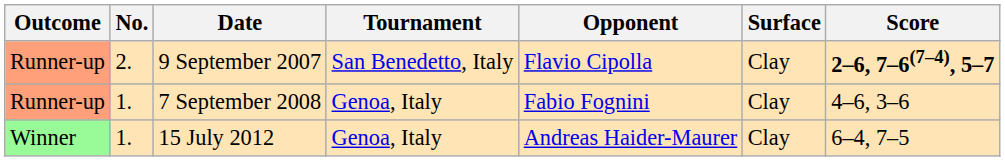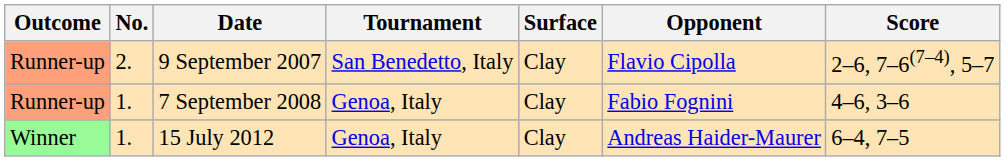 <table class=wikitable style=font-size:97%>
 <tr>
 <th>Outcome</th>
 <th>No.</th>
 <th>Date</th>
 <th>Tournament</th>
+<th>Surface</th>
 <th>Opponent</th>
-<th>Surface</th>
 <th>Score</th>
 </tr>
 <tr bgcolor=moccasin>
 <td bgcolor=FFA07A>Runner-up</td>
 <td>2.</td>
 <td>9 September 2007</td>
 <td><a href='#'>San Benedetto</a>, Italy</td>
+<td>Clay</td>
 <td> <a href='#'>Flavio Cipolla</a></td>
-<td>Clay</td>
-<td><strong>2–6, 7–6<sup>(7–4)</sup>, 5–7</strong></td>
+<td>2–6, 7–6<sup>(7–4)</sup>, 5–7</td>
 </tr>
 <tr bgcolor=moccasin>
 <td bgcolor=FFA07A>Runner-up</td>
 <td>1.</td>
 <td>7 September 2008</td>
 <td><a href='#'>Genoa</a>, Italy</td>
+<td>Clay</td>
 <td> <a href='#'>Fabio Fognini</a></td>
-<td>Clay</td>
 <td>4–6, 3–6</td>
 </tr>
 <tr bgcolor=moccasin>
 <td bgcolor=98fb98>Winner</td>
 <td>1.</td>
 <td>15 July 2012</td>
 <td><a href='#'>Genoa</a>, Italy</td>
+<td>Clay</td>
 <td> <a href='#'>Andreas Haider-Maurer</a></td>
-<td>Clay</td>
 <td>6–4, 7–5</td>
 </tr>
 </table>
